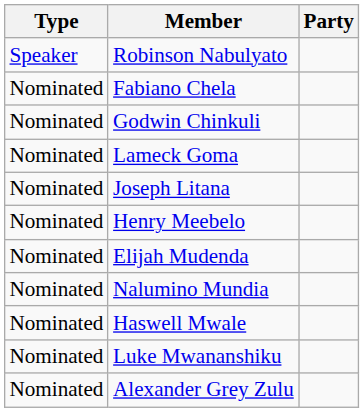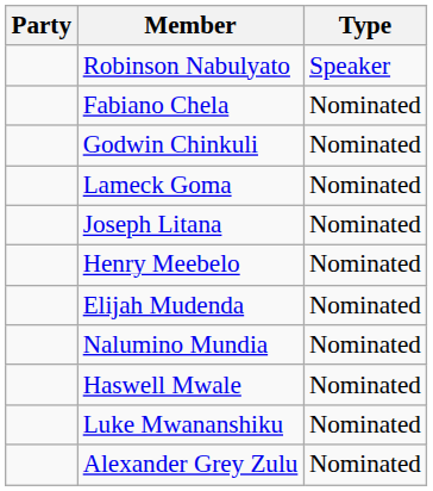 <table class=wikitable sortable">
 <tr>
+<th>Party</th>
+<th>Member</th>
 <th>Type</th>
-<th>Member</th>
-<th>Party</th>
 </tr>
 <tr>
+<td></td>
+<td><a href='#'>Robinson Nabulyato</a></td>
 <td><a href='#'>Speaker</a></td>
-<td><a href='#'>Robinson Nabulyato</a></td>
-<td></td>
 </tr>
 <tr>
+<td></td>
+<td><a href='#'>Fabiano Chela</a></td>
 <td>Nominated</td>
-<td><a href='#'>Fabiano Chela</a></td>
-<td></td>
 </tr>
 <tr>
+<td></td>
+<td><a href='#'>Godwin Chinkuli</a></td>
 <td>Nominated</td>
-<td><a href='#'>Godwin Chinkuli</a></td>
-<td></td>
 </tr>
 <tr>
+<td></td>
+<td><a href='#'>Lameck Goma</a></td>
 <td>Nominated</td>
-<td><a href='#'>Lameck Goma</a></td>
-<td></td>
 </tr>
 <tr>
+<td></td>
+<td><a href='#'>Joseph Litana</a></td>
 <td>Nominated</td>
-<td><a href='#'>Joseph Litana</a></td>
-<td></td>
 </tr>
 <tr>
+<td></td>
+<td><a href='#'>Henry Meebelo</a></td>
 <td>Nominated</td>
-<td><a href='#'>Henry Meebelo</a></td>
-<td></td>
 </tr>
 <tr>
+<td></td>
+<td><a href='#'>Elijah Mudenda</a></td>
 <td>Nominated</td>
-<td><a href='#'>Elijah Mudenda</a></td>
-<td></td>
 </tr>
 <tr>
+<td></td>
+<td><a href='#'>Nalumino Mundia</a></td>
 <td>Nominated</td>
-<td><a href='#'>Nalumino Mundia</a></td>
-<td></td>
 </tr>
 <tr>
+<td></td>
+<td><a href='#'>Haswell Mwale</a></td>
 <td>Nominated</td>
-<td><a href='#'>Haswell Mwale</a></td>
-<td></td>
 </tr>
 <tr>
+<td></td>
+<td><a href='#'>Luke Mwananshiku</a></td>
 <td>Nominated</td>
-<td><a href='#'>Luke Mwananshiku</a></td>
-<td></td>
 </tr>
 <tr>
+<td></td>
+<td><a href='#'>Alexander Grey Zulu</a></td>
 <td>Nominated</td>
-<td><a href='#'>Alexander Grey Zulu</a></td>
-<td></td>
 </tr>
 </table>
